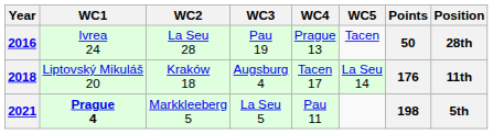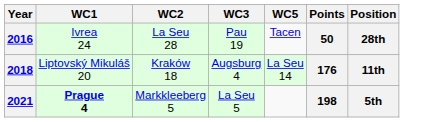 <table class="wikitable" style="font-size: 90%; text-align: center">
 <tr>
 <th>Year</th>
 <th>WC1</th>
 <th>WC2</th>
 <th>WC3</th>
-<th>WC4</th>
 <th>WC5</th>
 <th>Points</th>
 <th>Position</th>
 </tr>
 <tr>
 <th><a href='#'>2016</a></th>
 <td style="background:#DFFFDF;"><a href='#'>Ivrea</a> <br>24</td>
 <td style="background:#DFFFDF;"><a href='#'>La Seu</a> <br>28</td>
 <td style="background:#DFFFDF;"><a href='#'>Pau</a> <br>19</td>
-<td style="background:#DFFFDF;"><a href='#'>Prague</a> <br>13</td>
 <td><a href='#'>Tacen</a> <br> </td>
 <th>50</th>
 <th>28th</th>
 </tr>
 <tr>
 <th><a href='#'>2018</a></th>
 <td style="background:#DFFFDF;"><a href='#'>Liptovský Mikuláš</a> <br>20</td>
 <td style="background:#DFFFDF;"><a href='#'>Kraków</a> <br>18</td>
 <td style="background:#DFFFDF;"><a href='#'>Augsburg</a> <br>4</td>
-<td style="background:#DFFFDF;"><a href='#'>Tacen</a> <br>17</td>
 <td style="background:#DFFFDF;"><a href='#'>La Seu</a> <br>14</td>
 <th>176</th>
 <th>11th</th>
 </tr>
 <tr>
 <th><a href='#'>2021</a></th>
 <td style="background:#DFFFDF;"><strong><a href='#'>Prague</a> <br>4</strong></td>
 <td style="background:#DFFFDF;"><a href='#'>Markkleeberg</a><br>5</td>
 <td style="background:#DFFFDF;"><a href='#'>La Seu</a> <br>5</td>
-<td style="background:#DFFFDF;"><a href='#'>Pau</a> <br>11</td>
 <td></td>
 <th>198</th>
 <th>5th</th>
 </tr>
 </table>
